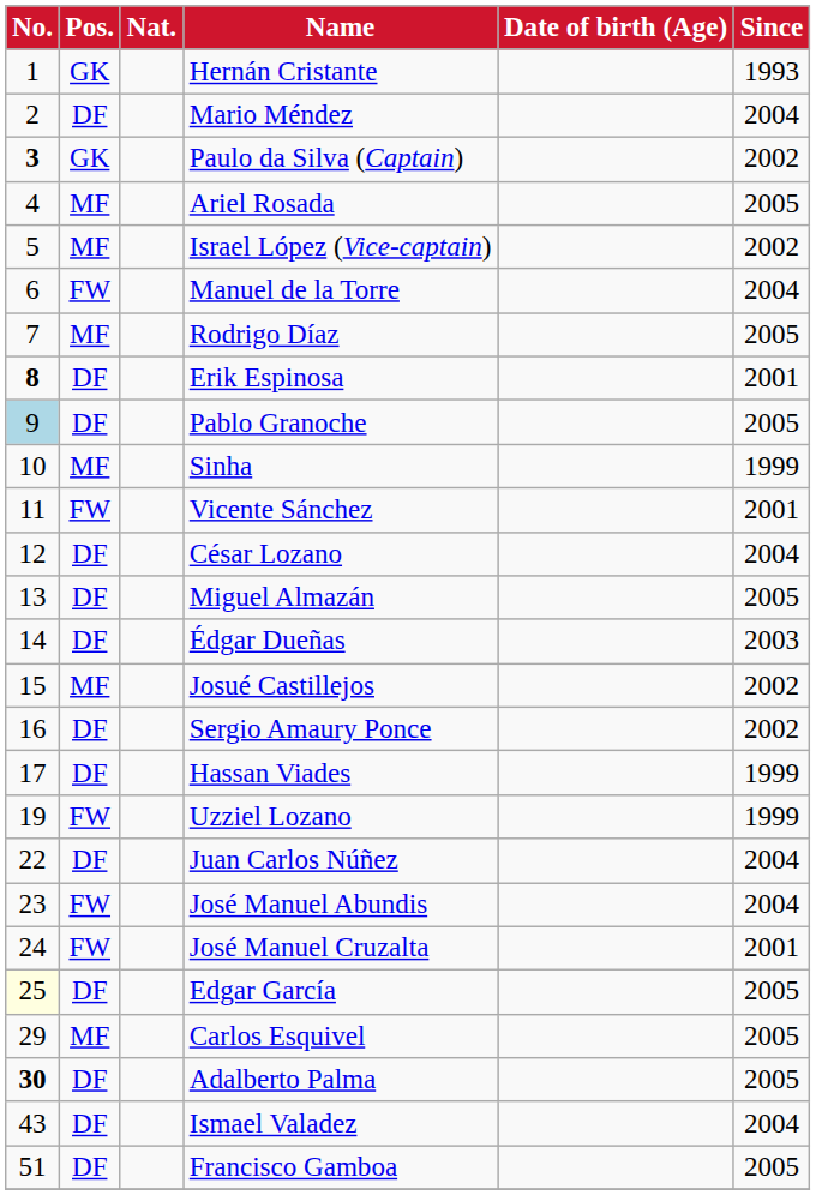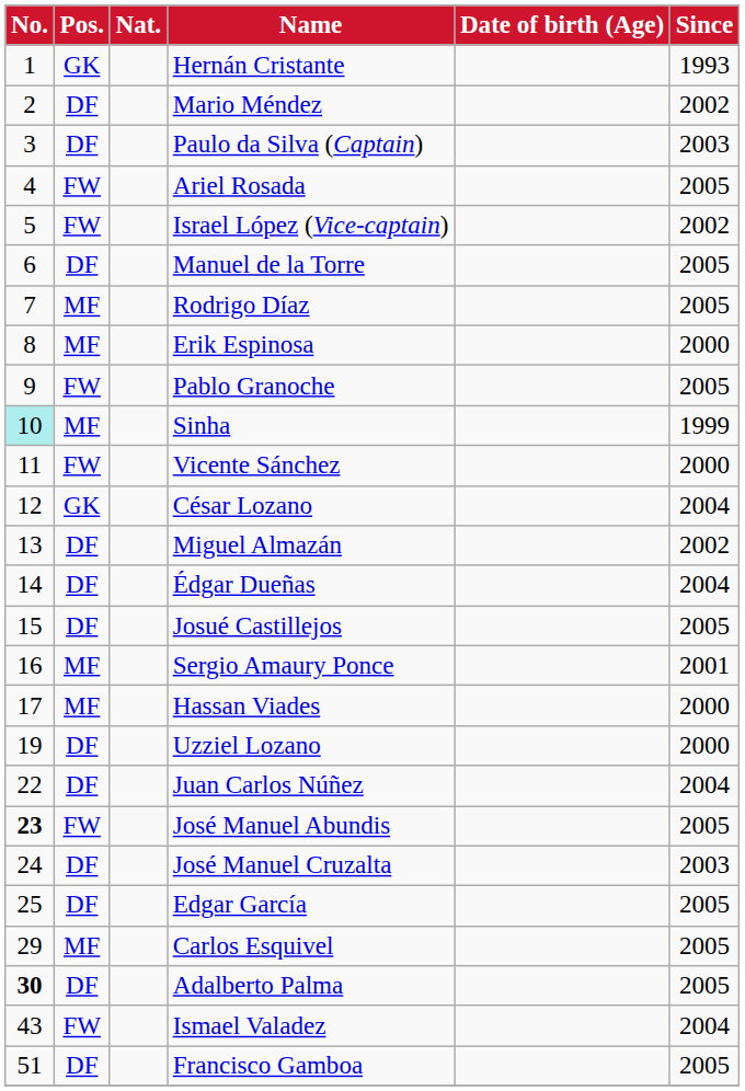 <table class="wikitable sortable" style="text-align:center; font-size:100%;">
 <tr>
 <th style=background-color:#CF152D;color:#FFFFFF>No.</th>
 <th style=background-color:#CF152D;color:#FFFFFF>Pos.</th>
 <th style=background-color:#CF152D;color:#FFFFFF>Nat.</th>
 <th style=background-color:#CF152D;color:#FFFFFF>Name</th>
 <th style=background-color:#CF152D;color:#FFFFFF>Date of birth (Age)</th>
 <th style=background-color:#CF152D;color:#FFFFFF>Since</th>
 </tr>
 <tr>
 <td>1</td>
 <td><a href='#'>GK</a></td>
 <td></td>
 <td align=left><a href='#'>Hernán Cristante</a></td>
 <td></td>
 <td>1993</td>
 </tr>
 <tr>
 <td>2</td>
 <td><a href='#'>DF</a></td>
 <td></td>
 <td align=left><a href='#'>Mario Méndez</a></td>
 <td></td>
-<td>2004</td>
+<td>2002</td>
 </tr>
 <tr>
-<td><strong>3</strong></td>
-<td><a href='#'>GK</a></td>
+<td>3</td>
+<td><a href='#'>DF</a></td>
 <td></td>
 <td align=left><a href='#'>Paulo da Silva</a> (<em><a href='#'>Captain</a></em>)</td>
 <td></td>
-<td>2002</td>
+<td>2003</td>
 </tr>
 <tr>
 <td>4</td>
-<td><a href='#'>MF</a></td>
+<td><a href='#'>FW</a></td>
 <td></td>
 <td align=left><a href='#'>Ariel Rosada</a></td>
 <td></td>
 <td>2005</td>
 </tr>
 <tr>
 <td>5</td>
-<td><a href='#'>MF</a></td>
+<td><a href='#'>FW</a></td>
 <td></td>
 <td align=left><a href='#'>Israel López</a> (<em><a href='#'>Vice-captain</a></em>)</td>
 <td></td>
 <td>2002</td>
 </tr>
 <tr>
 <td>6</td>
-<td><a href='#'>FW</a></td>
+<td><a href='#'>DF</a></td>
 <td></td>
 <td align=left><a href='#'>Manuel de la Torre</a></td>
 <td></td>
-<td>2004</td>
+<td>2005</td>
 </tr>
 <tr>
 <td>7</td>
 <td><a href='#'>MF</a></td>
 <td></td>
 <td align=left><a href='#'>Rodrigo Díaz</a></td>
 <td></td>
 <td>2005</td>
 </tr>
 <tr>
-<td><strong>8</strong></td>
-<td><a href='#'>DF</a></td>
+<td>8</td>
+<td><a href='#'>MF</a></td>
 <td></td>
 <td align=left><a href='#'>Erik Espinosa</a></td>
 <td></td>
-<td>2001</td>
+<td>2000</td>
 </tr>
 <tr>
-<td style="background: lightblue;">9</td>
-<td><a href='#'>DF</a></td>
+<td>9</td>
+<td><a href='#'>FW</a></td>
 <td></td>
 <td align=left><a href='#'>Pablo Granoche</a></td>
 <td></td>
 <td>2005</td>
 </tr>
 <tr>
-<td>10</td>
+<td style="background: paleturquoise;">10</td>
 <td><a href='#'>MF</a></td>
 <td></td>
 <td align=left><a href='#'>Sinha</a></td>
 <td></td>
 <td>1999</td>
 </tr>
 <tr>
 <td>11</td>
 <td><a href='#'>FW</a></td>
 <td></td>
 <td align=left><a href='#'>Vicente Sánchez</a></td>
 <td></td>
-<td>2001</td>
+<td>2000</td>
 </tr>
 <tr>
 <td>12</td>
-<td><a href='#'>DF</a></td>
+<td><a href='#'>GK</a></td>
 <td></td>
 <td align=left><a href='#'>César Lozano</a></td>
 <td></td>
 <td>2004</td>
 </tr>
 <tr>
 <td>13</td>
 <td><a href='#'>DF</a></td>
 <td></td>
 <td align=left><a href='#'>Miguel Almazán</a></td>
 <td></td>
-<td>2005</td>
+<td>2002</td>
 </tr>
 <tr>
 <td>14</td>
 <td><a href='#'>DF</a></td>
 <td></td>
 <td align=left><a href='#'>Édgar Dueñas</a></td>
 <td></td>
-<td>2003</td>
+<td>2004</td>
 </tr>
 <tr>
 <td>15</td>
-<td><a href='#'>MF</a></td>
+<td><a href='#'>DF</a></td>
 <td></td>
 <td align=left><a href='#'>Josué Castillejos</a></td>
 <td></td>
-<td>2002</td>
+<td>2005</td>
 </tr>
 <tr>
 <td>16</td>
-<td><a href='#'>DF</a></td>
+<td><a href='#'>MF</a></td>
 <td></td>
 <td align=left><a href='#'>Sergio Amaury Ponce</a></td>
 <td></td>
-<td>2002</td>
+<td>2001</td>
 </tr>
 <tr>
 <td>17</td>
-<td><a href='#'>DF</a></td>
+<td><a href='#'>MF</a></td>
 <td></td>
 <td align=left><a href='#'>Hassan Viades</a></td>
 <td></td>
-<td>1999</td>
+<td>2000</td>
 </tr>
 <tr>
 <td>19</td>
-<td><a href='#'>FW</a></td>
+<td><a href='#'>DF</a></td>
 <td></td>
 <td align=left><a href='#'>Uzziel Lozano</a></td>
 <td></td>
-<td>1999</td>
+<td>2000</td>
 </tr>
 <tr>
 <td>22</td>
 <td><a href='#'>DF</a></td>
 <td></td>
 <td align=left><a href='#'>Juan Carlos Núñez</a></td>
 <td></td>
 <td>2004</td>
 </tr>
 <tr>
-<td>23</td>
+<td><strong>23</strong></td>
 <td><a href='#'>FW</a></td>
 <td></td>
 <td align=left><a href='#'>José Manuel Abundis</a></td>
 <td></td>
-<td>2004</td>
+<td>2005</td>
 </tr>
 <tr>
 <td>24</td>
-<td><a href='#'>FW</a></td>
+<td><a href='#'>DF</a></td>
 <td></td>
 <td align=left><a href='#'>José Manuel Cruzalta</a></td>
 <td></td>
-<td>2001</td>
+<td>2003</td>
 </tr>
 <tr>
-<td style="background: lightyellow;">25</td>
+<td>25</td>
 <td><a href='#'>DF</a></td>
 <td></td>
 <td align=left><a href='#'>Edgar García</a></td>
 <td></td>
 <td>2005</td>
 </tr>
 <tr>
 <td>29</td>
 <td><a href='#'>MF</a></td>
 <td></td>
 <td align=left><a href='#'>Carlos Esquivel</a></td>
 <td></td>
 <td>2005</td>
 </tr>
 <tr>
 <td><strong>30</strong></td>
 <td><a href='#'>DF</a></td>
 <td></td>
 <td align=left><a href='#'>Adalberto Palma</a></td>
 <td></td>
 <td>2005</td>
 </tr>
 <tr>
 <td>43</td>
-<td><a href='#'>DF</a></td>
+<td><a href='#'>FW</a></td>
 <td></td>
 <td align=left><a href='#'>Ismael Valadez</a></td>
 <td></td>
 <td>2004</td>
 </tr>
 <tr>
 <td>51</td>
 <td><a href='#'>DF</a></td>
 <td></td>
 <td align=left><a href='#'>Francisco Gamboa</a></td>
 <td></td>
 <td>2005</td>
 </tr>
 <tr>
 </tr>
 </table>
